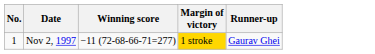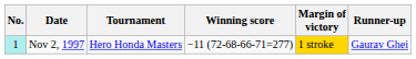 <table class="wikitable" style="font-size:95%;">
 <tr>
 <th>No.</th>
 <th>Date</th>
+<th>Tournament</th>
 <th>Winning score</th>
 <th>Margin of<br>victory</th>
 <th>Runner-up</th>
 </tr>
 <tr>
-<td align=center>1</td>
+<td align=center style="background: paleturquoise;">1</td>
 <td align=right>Nov 2, <a href='#'>1997</a></td>
+<td><a href='#'>Hero Honda Masters</a></td>
 <td>−11 (72-68-66-71=277)</td>
 <td style="background: gold;">1 stroke</td>
 <td> <a href='#'>Gaurav Ghei</a></td>
 </tr>
 </table>
